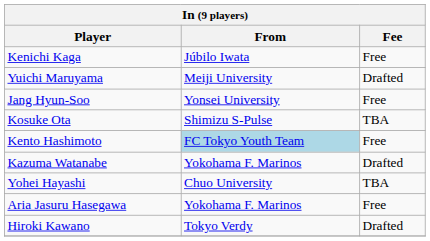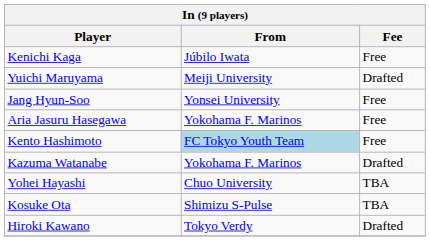 <table class="wikitable collapsible collapsed">
 <tr>
 <th colspan="3" width="500"> <strong>In</strong> <small>(9 players)</small></th>
 </tr>
 <tr>
 <th>Player</th>
 <th>From</th>
 <th>Fee</th>
 </tr>
 <tr>
 <td> <a href='#'>Kenichi Kaga</a></td>
 <td> <a href='#'>Júbilo Iwata</a></td>
 <td>Free</td>
 </tr>
 <tr>
 <td> <a href='#'>Yuichi Maruyama</a></td>
 <td> <a href='#'>Meiji University</a></td>
 <td>Drafted</td>
 </tr>
 <tr>
 <td> <a href='#'>Jang Hyun-Soo</a></td>
 <td> <a href='#'>Yonsei University</a></td>
 <td>Free</td>
 </tr>
 <tr>
-<td> <a href='#'>Kosuke Ota</a></td>
-<td> <a href='#'>Shimizu S-Pulse</a></td>
-<td>TBA</td>
+<td> <a href='#'>Aria Jasuru Hasegawa</a></td>
+<td> <a href='#'>Yokohama F. Marinos</a></td>
+<td>Free</td>
 </tr>
 <tr>
 <td> <a href='#'>Kento Hashimoto</a></td>
 <td style="background: lightblue;"> <a href='#'>FC Tokyo Youth Team</a></td>
 <td>Free</td>
 </tr>
 <tr>
 <td> <a href='#'>Kazuma Watanabe</a></td>
 <td> <a href='#'>Yokohama F. Marinos</a></td>
 <td>Drafted</td>
 </tr>
 <tr>
 <td> <a href='#'>Yohei Hayashi</a></td>
 <td> <a href='#'>Chuo University</a></td>
 <td>TBA</td>
 </tr>
 <tr>
-<td> <a href='#'>Aria Jasuru Hasegawa</a></td>
-<td> <a href='#'>Yokohama F. Marinos</a></td>
-<td>Free</td>
+<td> <a href='#'>Kosuke Ota</a></td>
+<td> <a href='#'>Shimizu S-Pulse</a></td>
+<td>TBA</td>
 </tr>
 <tr>
 <td> <a href='#'>Hiroki Kawano</a></td>
 <td> <a href='#'>Tokyo Verdy</a></td>
 <td>Drafted</td>
 </tr>
 <tr>
 </tr>
 </table>
